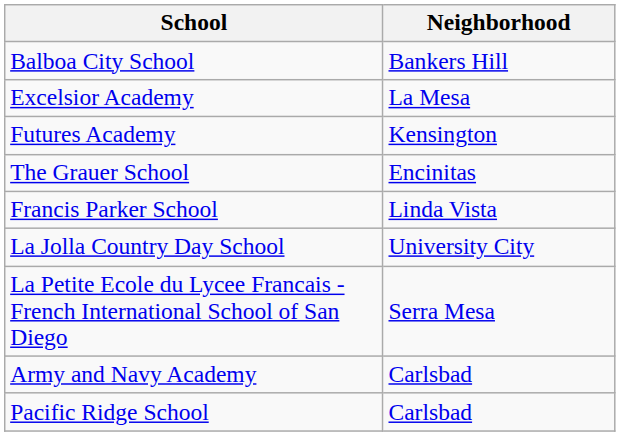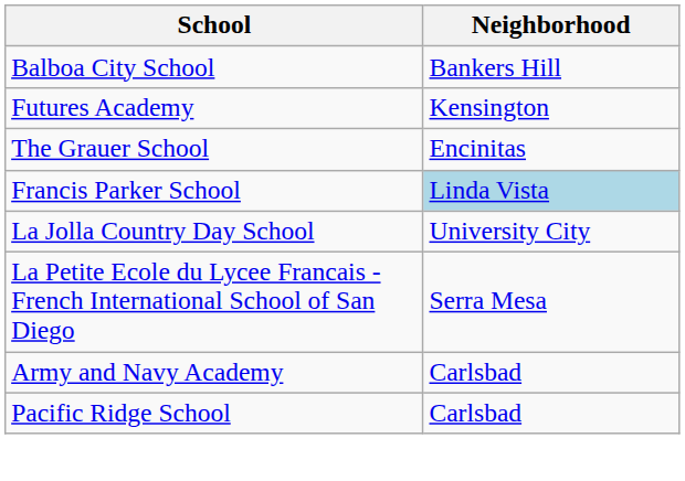 <table class="wikitable">
 <tr>
 <th width="250">School</th>
 <th width="150">Neighborhood</th>
 </tr>
 <tr>
 <td><a href='#'>Balboa City School</a></td>
 <td><a href='#'>Bankers Hill</a></td>
-</tr>
-<tr>
-<td><a href='#'>Excelsior Academy</a></td>
-<td><a href='#'>La Mesa</a></td>
 </tr>
 <tr>
 <td><a href='#'>Futures Academy</a></td>
 <td><a href='#'>Kensington</a></td>
 </tr>
 <tr>
 <td><a href='#'>The Grauer School</a></td>
 <td><a href='#'>Encinitas</a></td>
 </tr>
 <tr>
 <td><a href='#'>Francis Parker School</a></td>
-<td><a href='#'>Linda Vista</a></td>
+<td style="background: lightblue;"><a href='#'>Linda Vista</a></td>
 </tr>
 <tr>
 <td><a href='#'>La Jolla Country Day School</a></td>
 <td><a href='#'>University City</a></td>
 </tr>
 <tr>
 <td><a href='#'>La Petite Ecole du Lycee Francais - French International School of San Diego</a></td>
 <td><a href='#'>Serra Mesa</a></td>
 </tr>
 <tr>
 <td><a href='#'>Army and Navy Academy</a></td>
 <td><a href='#'>Carlsbad</a></td>
 </tr>
 <tr>
 <td><a href='#'>Pacific Ridge School</a></td>
 <td><a href='#'>Carlsbad</a></td>
 </tr>
 </table>
